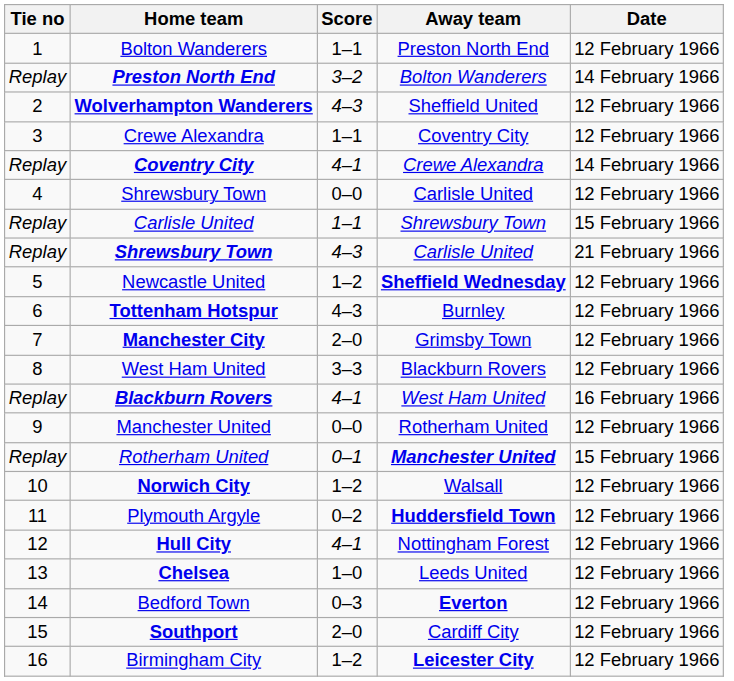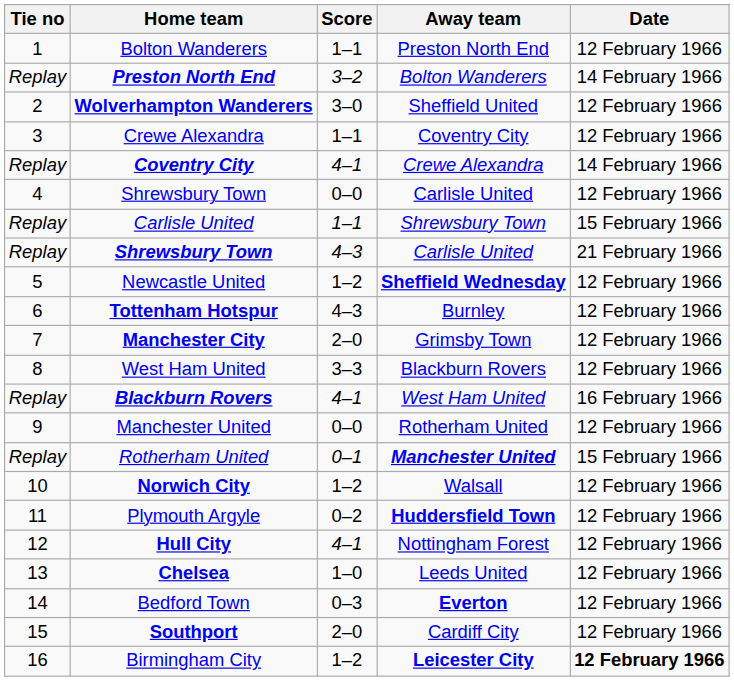 <table class="wikitable" style="text-align: center">
 <tr>
 <th>Tie no</th>
 <th>Home team</th>
 <th>Score</th>
 <th>Away team</th>
 <th>Date</th>
 </tr>
 <tr>
 <td>1</td>
 <td><a href='#'>Bolton Wanderers</a></td>
 <td>1–1</td>
 <td><a href='#'>Preston North End</a></td>
 <td>12 February 1966</td>
 </tr>
 <tr>
 <td><em>Replay</em></td>
 <td><strong><em><a href='#'>Preston North End</a></em></strong></td>
 <td><em>3–2</em></td>
 <td><em><a href='#'>Bolton Wanderers</a></em></td>
 <td>14 February 1966</td>
 </tr>
 <tr>
 <td>2</td>
 <td><strong><a href='#'>Wolverhampton Wanderers</a></strong></td>
-<td><em>4–3</em></td>
+<td>3–0</td>
 <td><a href='#'>Sheffield United</a></td>
 <td>12 February 1966</td>
 </tr>
 <tr>
 <td>3</td>
 <td><a href='#'>Crewe Alexandra</a></td>
 <td>1–1</td>
 <td><a href='#'>Coventry City</a></td>
 <td>12 February 1966</td>
 </tr>
 <tr>
 <td><em>Replay</em></td>
 <td><strong><em><a href='#'>Coventry City</a></em></strong></td>
 <td><em>4–1</em></td>
 <td><em><a href='#'>Crewe Alexandra</a></em></td>
 <td>14 February 1966</td>
 </tr>
 <tr>
 <td>4</td>
 <td><a href='#'>Shrewsbury Town</a></td>
 <td>0–0</td>
 <td><a href='#'>Carlisle United</a></td>
 <td>12 February 1966</td>
 </tr>
 <tr>
 <td><em>Replay</em></td>
 <td><em><a href='#'>Carlisle United</a></em></td>
 <td><em>1–1</em></td>
 <td><em><a href='#'>Shrewsbury Town</a></em></td>
 <td>15 February 1966</td>
 </tr>
 <tr>
 <td><em>Replay</em></td>
 <td><strong><em><a href='#'>Shrewsbury Town</a></em></strong></td>
 <td><em>4–3</em></td>
 <td><em><a href='#'>Carlisle United</a></em></td>
 <td>21 February 1966</td>
 </tr>
 <tr>
 <td>5</td>
 <td><a href='#'>Newcastle United</a></td>
 <td>1–2</td>
 <td><strong><a href='#'>Sheffield Wednesday</a></strong></td>
 <td>12 February 1966</td>
 </tr>
 <tr>
 <td>6</td>
 <td><strong><a href='#'>Tottenham Hotspur</a></strong></td>
 <td>4–3</td>
 <td><a href='#'>Burnley</a></td>
 <td>12 February 1966</td>
 </tr>
 <tr>
 <td>7</td>
 <td><strong><a href='#'>Manchester City</a></strong></td>
 <td>2–0</td>
 <td><a href='#'>Grimsby Town</a></td>
 <td>12 February 1966</td>
 </tr>
 <tr>
 <td>8</td>
 <td><a href='#'>West Ham United</a></td>
 <td>3–3</td>
 <td><a href='#'>Blackburn Rovers</a></td>
 <td>12 February 1966</td>
 </tr>
 <tr>
 <td><em>Replay</em></td>
 <td><strong><em><a href='#'>Blackburn Rovers</a></em></strong></td>
 <td><em>4–1</em></td>
 <td><em><a href='#'>West Ham United</a></em></td>
 <td>16 February 1966</td>
 </tr>
 <tr>
 <td>9</td>
 <td><a href='#'>Manchester United</a></td>
 <td>0–0</td>
 <td><a href='#'>Rotherham United</a></td>
 <td>12 February 1966</td>
 </tr>
 <tr>
 <td><em>Replay</em></td>
 <td><em><a href='#'>Rotherham United</a></em></td>
 <td><em>0–1</em></td>
 <td><strong><em><a href='#'>Manchester United</a></em></strong></td>
 <td>15 February 1966</td>
 </tr>
 <tr>
 <td>10</td>
 <td><strong><a href='#'>Norwich City</a></strong></td>
 <td>1–2</td>
 <td><a href='#'>Walsall</a></td>
 <td>12 February 1966</td>
 </tr>
 <tr>
 <td>11</td>
 <td><a href='#'>Plymouth Argyle</a></td>
 <td>0–2</td>
 <td><strong><a href='#'>Huddersfield Town</a></strong></td>
 <td>12 February 1966</td>
 </tr>
 <tr>
 <td>12</td>
 <td><strong><a href='#'>Hull City</a></strong></td>
 <td><em>4–1</em></td>
 <td><a href='#'>Nottingham Forest</a></td>
 <td>12 February 1966</td>
 </tr>
 <tr>
 <td>13</td>
 <td><strong><a href='#'>Chelsea</a></strong></td>
 <td>1–0</td>
 <td><a href='#'>Leeds United</a></td>
 <td>12 February 1966</td>
 </tr>
 <tr>
 <td>14</td>
 <td><a href='#'>Bedford Town</a></td>
 <td>0–3</td>
 <td><strong><a href='#'>Everton</a></strong></td>
 <td>12 February 1966</td>
 </tr>
 <tr>
 <td>15</td>
 <td><strong><a href='#'>Southport</a></strong></td>
 <td>2–0</td>
 <td><a href='#'>Cardiff City</a></td>
 <td>12 February 1966</td>
 </tr>
 <tr>
 <td>16</td>
 <td><a href='#'>Birmingham City</a></td>
 <td>1–2</td>
 <td><strong><a href='#'>Leicester City</a></strong></td>
-<td>12 February 1966</td>
+<td><strong>12 February 1966</strong></td>
 </tr>
 </table>
